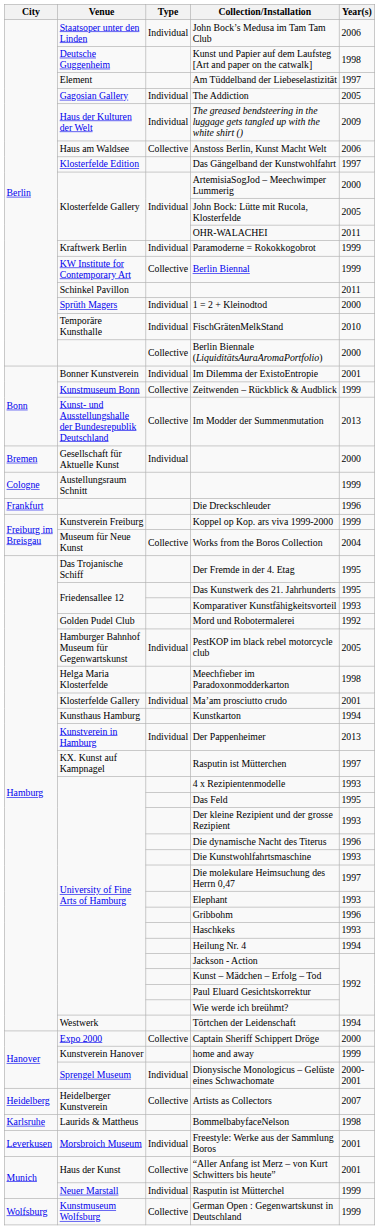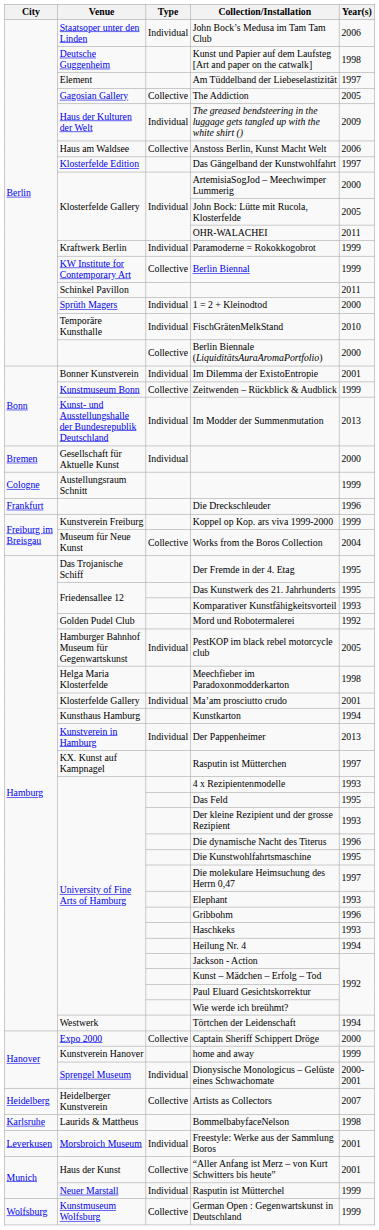 <table class="wikitable sortable">
 <tr>
 <th>City</th>
 <th>Venue</th>
 <th>Type</th>
 <th>Collection/Installation</th>
 <th>Year(s)</th>
 </tr>
 <tr>
 <td rowspan="16"><a href='#'>Berlin</a></td>
 <td><a href='#'>Staatsoper unter den Linden</a></td>
 <td>Individual</td>
 <td>John Bock’s Medusa im Tam Tam Club</td>
 <td>2006</td>
 </tr>
 <tr>
 <td><a href='#'>Deutsche Guggenheim</a></td>
 <td></td>
 <td>Kunst und Papier auf dem Laufsteg [Art and paper on the catwalk]</td>
 <td>1998</td>
 </tr>
 <tr>
 <td>Element</td>
 <td></td>
 <td>Am Tüddelband der Liebeselastizität</td>
 <td>1997</td>
 </tr>
 <tr>
 <td><a href='#'>Gagosian Gallery</a></td>
-<td>Individual</td>
+<td>Collective</td>
 <td>The Addiction</td>
 <td>2005</td>
 </tr>
 <tr>
 <td><a href='#'>Haus der Kulturen der Welt</a></td>
 <td>Individual</td>
 <td><em>The greased bendsteering in the luggage gets tangled up with the white shirt ()</em></td>
 <td>2009</td>
 </tr>
 <tr>
 <td>Haus am Waldsee</td>
 <td>Collective</td>
 <td>Anstoss Berlin, Kunst Macht Welt</td>
 <td>2006</td>
 </tr>
 <tr>
 <td><a href='#'>Klosterfelde Edition</a></td>
 <td></td>
 <td>Das Gängelband der Kunstwohlfahrt</td>
 <td>1997</td>
 </tr>
 <tr>
 <td rowspan="3">Klosterfelde Gallery</td>
 <td rowspan="3">Individual</td>
 <td>ArtemisiaSogJod – Meechwimper Lummerig</td>
 <td>2000</td>
 </tr>
 <tr>
 <td>John Bock: Lütte mit Rucola, Klosterfelde</td>
 <td>2005</td>
 </tr>
 <tr>
 <td>OHR-WALACHEI</td>
 <td>2011</td>
 </tr>
 <tr>
 <td>Kraftwerk Berlin</td>
 <td>Individual</td>
 <td>Paramoderne = Rokokkogobrot</td>
 <td>1999</td>
 </tr>
 <tr>
 <td><a href='#'>KW Institute for Contemporary Art</a></td>
 <td>Collective</td>
 <td><a href='#'>Berlin Biennal</a></td>
 <td>1999</td>
 </tr>
 <tr>
 <td>Schinkel Pavillon</td>
 <td></td>
 <td></td>
 <td>2011</td>
 </tr>
 <tr>
 <td><a href='#'>Sprüth Magers</a></td>
 <td>Individual</td>
 <td>1 = 2 + Kleinodtod</td>
 <td>2000</td>
 </tr>
 <tr>
 <td>Temporäre Kunsthalle</td>
 <td>Individual</td>
 <td>FischGrätenMelkStand</td>
 <td>2010</td>
 </tr>
 <tr>
 <td></td>
 <td>Collective</td>
 <td>Berlin Biennale (<em>LiquiditätsAuraAromaPortfolio</em>)</td>
 <td>2000</td>
 </tr>
 <tr>
 <td rowspan="3"><a href='#'>Bonn</a></td>
 <td>Bonner Kunstverein</td>
 <td>Individual</td>
 <td>Im Dilemma der ExistoEntropie</td>
 <td>2001</td>
 </tr>
 <tr>
 <td><a href='#'>Kunstmuseum Bonn</a></td>
 <td>Collective</td>
 <td>Zeitwenden – Rückblick & Audblick</td>
 <td>1999</td>
 </tr>
 <tr>
 <td><a href='#'>Kunst- und Ausstellungshalle der Bundesrepublik Deutschland</a></td>
-<td>Collective</td>
+<td>Individual</td>
 <td>Im Modder der Summenmutation</td>
 <td>2013</td>
 </tr>
 <tr>
 <td><a href='#'>Bremen</a></td>
 <td>Gesellschaft für Aktuelle Kunst</td>
 <td>Individual</td>
 <td></td>
 <td>2000</td>
 </tr>
 <tr>
 <td><a href='#'>Cologne</a></td>
 <td>Austellungsraum Schnitt</td>
 <td></td>
 <td></td>
 <td>1999</td>
 </tr>
 <tr>
 <td><a href='#'>Frankfurt</a></td>
 <td></td>
 <td></td>
 <td>Die Dreckschleuder</td>
 <td>1996</td>
 </tr>
 <tr>
 <td rowspan="2"><a href='#'>Freiburg im Breisgau</a></td>
 <td>Kunstverein Freiburg</td>
 <td></td>
 <td>Koppel op Kop. ars viva 1999-2000</td>
 <td>1999</td>
 </tr>
 <tr>
 <td>Museum für Neue Kunst</td>
 <td>Collective</td>
 <td>Works from the Boros Collection</td>
 <td>2004</td>
 </tr>
 <tr>
 <td rowspan="25"><a href='#'>Hamburg</a></td>
 <td>Das Trojanische Schiff</td>
 <td></td>
 <td>Der Fremde in der 4. Etag</td>
 <td>1995</td>
 </tr>
 <tr>
 <td rowspan="2">Friedensallee 12</td>
 <td></td>
 <td>Das Kunstwerk des 21. Jahrhunderts</td>
 <td>1995</td>
 </tr>
 <tr>
 <td></td>
 <td>Komparativer Kunstfähigkeitsvorteil</td>
 <td>1993</td>
 </tr>
 <tr>
 <td>Golden Pudel Club</td>
 <td></td>
 <td>Mord und Robotermalerei</td>
 <td>1992</td>
 </tr>
 <tr>
 <td>Hamburger Bahnhof Museum für Gegenwartskunst</td>
 <td>Individual</td>
 <td>PestKOP im black rebel motorcycle club</td>
 <td>2005</td>
 </tr>
 <tr>
 <td>Helga Maria Klosterfelde</td>
 <td></td>
 <td>Meechfieber im Paradoxonmodderkarton</td>
 <td>1998</td>
 </tr>
 <tr>
 <td>Klosterfelde Gallery</td>
 <td>Individual</td>
 <td>Ma’am prosciutto crudo</td>
 <td>2001</td>
 </tr>
 <tr>
 <td>Kunsthaus Hamburg</td>
 <td></td>
 <td>Kunstkarton</td>
 <td>1994</td>
 </tr>
 <tr>
 <td><a href='#'>Kunstverein in Hamburg</a></td>
 <td>Individual</td>
 <td>Der Pappenheimer</td>
 <td>2013</td>
 </tr>
 <tr>
 <td>KX. Kunst auf Kampnagel</td>
 <td></td>
 <td>Rasputin ist Mütterchen</td>
 <td>1997</td>
 </tr>
 <tr>
 <td rowspan="14"><a href='#'>University of Fine Arts of Hamburg</a></td>
 <td></td>
 <td>4 x Rezipientenmodelle</td>
 <td>1993</td>
 </tr>
 <tr>
 <td></td>
 <td>Das Feld</td>
 <td>1995</td>
 </tr>
 <tr>
 <td></td>
 <td>Der kleine Rezipient und der grosse Rezipient</td>
 <td>1993</td>
 </tr>
 <tr>
 <td></td>
 <td>Die dynamische Nacht des Titerus</td>
 <td>1996</td>
 </tr>
 <tr>
 <td></td>
 <td>Die Kunstwohlfahrtsmaschine</td>
-<td>1993</td>
+<td>1995</td>
 </tr>
 <tr>
 <td></td>
 <td>Die molekulare Heimsuchung des Herrn 0,47</td>
 <td>1997</td>
 </tr>
 <tr>
 <td></td>
 <td>Elephant</td>
 <td>1993</td>
 </tr>
 <tr>
 <td></td>
 <td>Gribbohm</td>
 <td>1996</td>
 </tr>
 <tr>
 <td></td>
 <td>Haschkeks</td>
 <td>1993</td>
 </tr>
 <tr>
 <td></td>
 <td>Heilung Nr. 4</td>
 <td>1994</td>
 </tr>
 <tr>
 <td></td>
 <td>Jackson - Action</td>
 <td rowspan="4">1992</td>
 </tr>
 <tr>
 <td></td>
 <td>Kunst – Mädchen – Erfolg – Tod</td>
 </tr>
 <tr>
 <td></td>
 <td>Paul Eluard Gesichtskorrektur</td>
 </tr>
 <tr>
 <td></td>
 <td>Wie werde ich breühmt?</td>
 </tr>
 <tr>
 <td>Westwerk</td>
 <td></td>
 <td>Törtchen der Leidenschaft</td>
 <td>1994</td>
 </tr>
 <tr>
 <td rowspan="3"><a href='#'>Hanover</a></td>
 <td><a href='#'>Expo 2000</a></td>
 <td>Collective</td>
 <td>Captain Sheriff Schippert Dröge</td>
 <td>2000</td>
 </tr>
 <tr>
 <td>Kunstverein Hanover</td>
 <td></td>
 <td>home and away</td>
 <td>1999</td>
 </tr>
 <tr>
 <td><a href='#'>Sprengel Museum</a></td>
 <td>Individual</td>
 <td>Dionysische Monologicus – Gelüste eines Schwachomate</td>
 <td>2000-2001</td>
 </tr>
 <tr>
 <td><a href='#'>Heidelberg</a></td>
 <td>Heidelberger Kunstverein</td>
 <td>Collective</td>
 <td>Artists as Collectors</td>
 <td>2007</td>
 </tr>
 <tr>
 <td><a href='#'>Karlsruhe</a></td>
 <td>Laurids & Mattheus</td>
 <td></td>
 <td>BommelbabyfaceNelson</td>
 <td>1998</td>
 </tr>
 <tr>
 <td><a href='#'>Leverkusen</a></td>
 <td><a href='#'>Morsbroich Museum</a></td>
 <td>Individual</td>
 <td>Freestyle: Werke aus der Sammlung Boros</td>
 <td>2001</td>
 </tr>
 <tr>
 <td rowspan="2"><a href='#'>Munich</a></td>
 <td>Haus der Kunst</td>
 <td>Collective</td>
 <td>“Aller Anfang ist Merz – von Kurt Schwitters bis heute”</td>
 <td>2001</td>
 </tr>
 <tr>
 <td><a href='#'>Neuer Marstall</a></td>
 <td>Individual</td>
 <td>Rasputin ist Mütterchel</td>
 <td>1999</td>
 </tr>
 <tr>
 <td><a href='#'>Wolfsburg</a></td>
 <td><a href='#'>Kunstmuseum Wolfsburg</a></td>
 <td>Collective</td>
 <td>German Open : Gegenwartskunst in Deutschland</td>
 <td>1999</td>
 </tr>
 </table>
